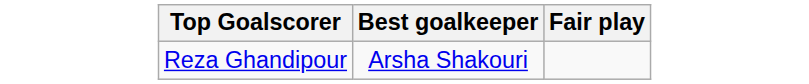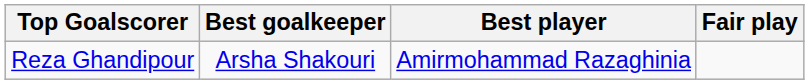 <table class="wikitable" style="text-align: center; margin: 0 auto;">
 <tr>
 <th>Top Goalscorer</th>
 <th>Best goalkeeper</th>
+<th>Best player</th>
 <th>Fair play</th>
 </tr>
 <tr>
 <td> <a href='#'>Reza Ghandipour</a></td>
 <td> <a href='#'>Arsha Shakouri</a></td>
+<td> <a href='#'>Amirmohammad Razaghinia</a></td>
 <td></td>
 </tr>
 </table>
